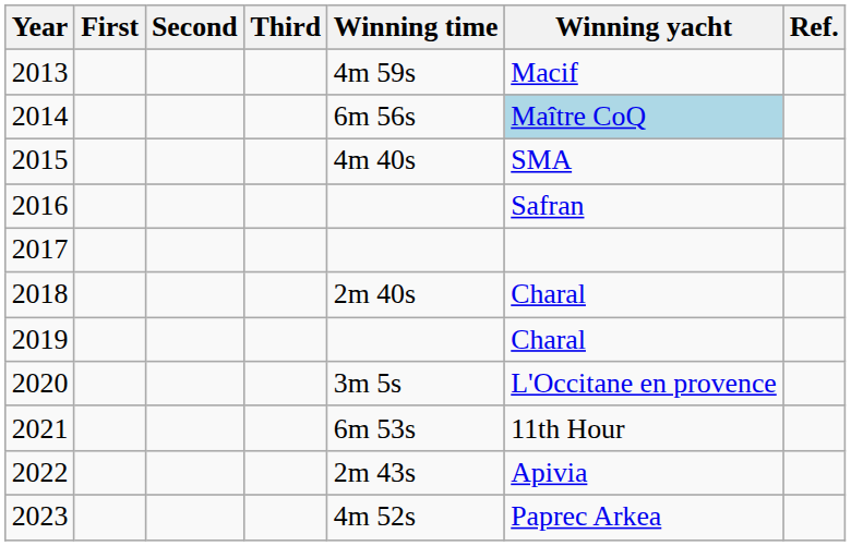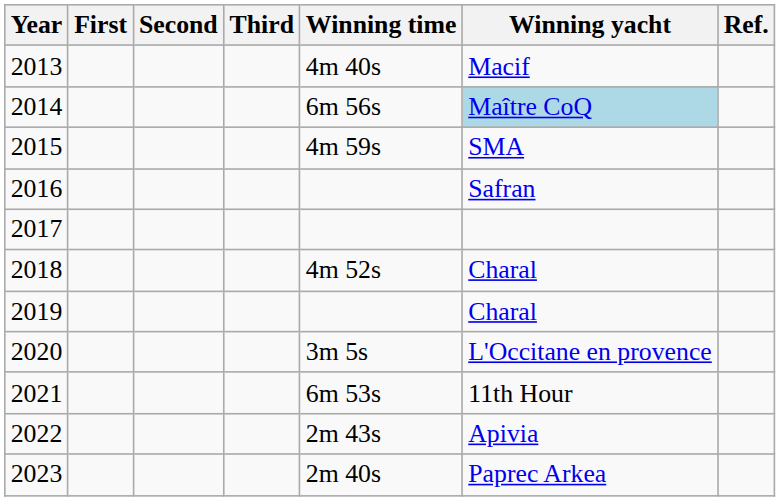 <table class="wikitable">
 <tr>
 <th>Year</th>
 <th>First</th>
 <th>Second</th>
 <th>Third</th>
 <th>Winning time</th>
 <th>Winning yacht</th>
 <th>Ref.</th>
 </tr>
 <tr>
 <td>2013</td>
 <td></td>
 <td></td>
 <td></td>
-<td>4m 59s</td>
+<td>4m 40s</td>
 <td><a href='#'>Macif</a></td>
 <td></td>
 </tr>
 <tr>
 <td>2014</td>
 <td></td>
 <td></td>
 <td></td>
 <td>6m 56s</td>
 <td style="background: lightblue;"><a href='#'>Maître CoQ</a></td>
 <td></td>
 </tr>
 <tr>
 <td>2015</td>
 <td></td>
 <td></td>
 <td></td>
-<td>4m 40s</td>
+<td>4m 59s</td>
 <td><a href='#'>SMA</a></td>
 <td></td>
 </tr>
 <tr>
 <td>2016</td>
 <td></td>
 <td></td>
 <td></td>
 <td></td>
 <td><a href='#'>Safran</a></td>
 <td></td>
 </tr>
 <tr>
 <td>2017</td>
 <td></td>
 <td></td>
 <td></td>
 <td></td>
 <td></td>
 <td></td>
 </tr>
 <tr>
 <td>2018</td>
 <td></td>
 <td></td>
 <td></td>
-<td>2m 40s</td>
+<td>4m 52s</td>
 <td><a href='#'>Charal</a></td>
 <td></td>
 </tr>
 <tr>
 <td>2019</td>
 <td></td>
 <td></td>
 <td></td>
 <td></td>
 <td><a href='#'>Charal</a></td>
 <td></td>
 </tr>
 <tr>
 <td>2020</td>
 <td></td>
 <td></td>
 <td></td>
 <td>3m 5s</td>
 <td><a href='#'>L'Occitane en provence</a></td>
 <td></td>
 </tr>
 <tr>
 <td>2021</td>
 <td></td>
 <td></td>
 <td></td>
 <td>6m 53s</td>
 <td>11th Hour</td>
 <td></td>
 </tr>
 <tr>
 <td>2022</td>
 <td></td>
 <td></td>
 <td></td>
 <td>2m 43s</td>
 <td><a href='#'>Apivia</a></td>
 <td></td>
 </tr>
 <tr>
 <td>2023</td>
 <td></td>
 <td></td>
 <td></td>
-<td>4m 52s</td>
+<td>2m 40s</td>
 <td><a href='#'>Paprec Arkea</a></td>
 <td></td>
 </tr>
 </table>
